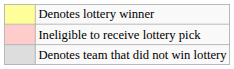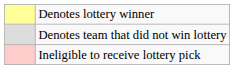 <table class="wikitable">
 <tr>
 <td style="background:#ff9; width:2em; text-align:center;"></td>
 <td style="text-align:left">Denotes lottery winner</td>
 </tr>
 <tr>
+<td style="background:#DDDDDD; width:2em; text-align:center;"></td>
+<td style="text-align:left">Denotes team that did not win lottery</td>
+</tr>
+<tr>
 <td style="background:#FFCCCC; width:2em; text-align:center;"></td>
 <td style="text-align:left">Ineligible to receive lottery pick</td>
 </tr>
-<tr>
-<td style="background:#DDDDDD; width:2em; text-align:center;"></td>
-<td style="text-align:left">Denotes team that did not win lottery</td>
-</tr>
 </table>
